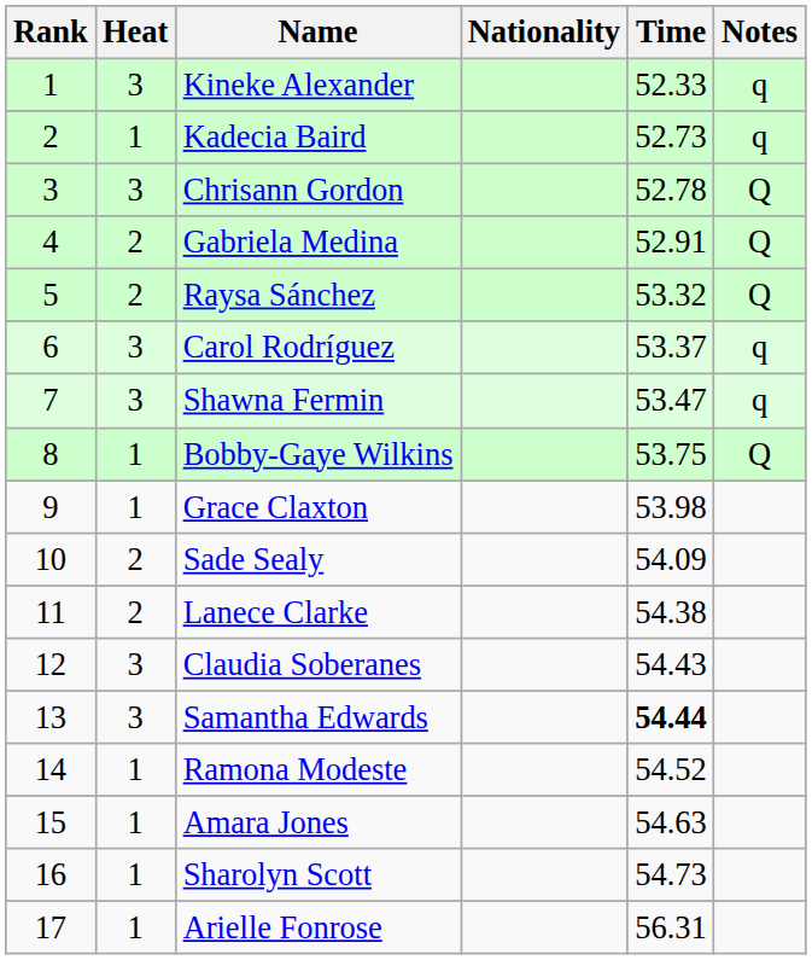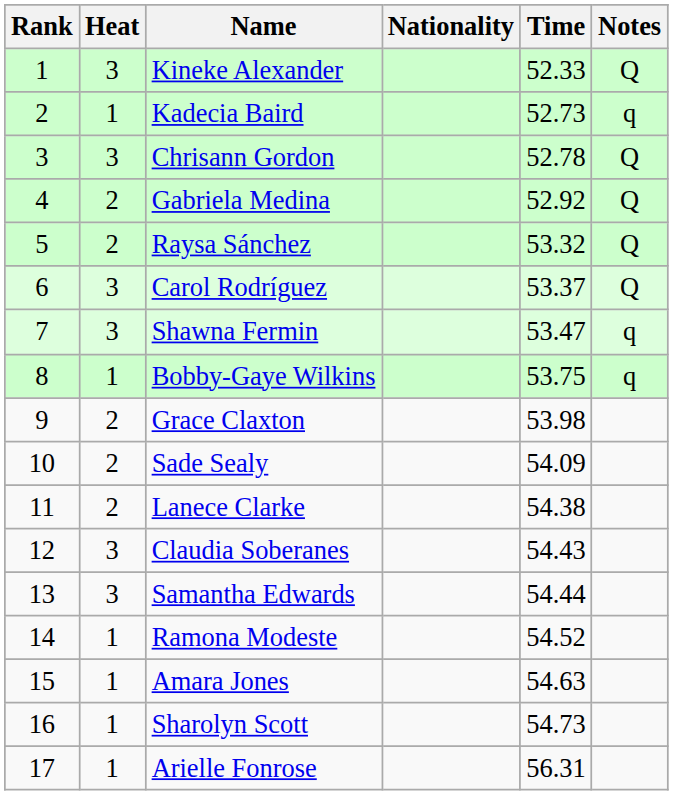 <table class="wikitable sortable" style="text-align:center; font-size:95%">
 <tr>
 <th>Rank</th>
 <th>Heat</th>
 <th>Name</th>
 <th>Nationality</th>
 <th>Time</th>
 <th>Notes</th>
 </tr>
 <tr bgcolor=ccffcc>
 <td>1</td>
 <td>3</td>
 <td align=left><a href='#'>Kineke Alexander</a></td>
 <td align=left></td>
 <td>52.33</td>
-<td>q</td>
+<td>Q</td>
 </tr>
 <tr bgcolor=ccffcc>
 <td>2</td>
 <td>1</td>
 <td align=left><a href='#'>Kadecia Baird</a></td>
 <td align=left></td>
 <td>52.73</td>
 <td>q</td>
 </tr>
 <tr bgcolor=ccffcc>
 <td>3</td>
 <td>3</td>
 <td align=left><a href='#'>Chrisann Gordon</a></td>
 <td align=left></td>
 <td>52.78</td>
 <td>Q</td>
 </tr>
 <tr bgcolor=ccffcc>
 <td>4</td>
 <td>2</td>
 <td align=left><a href='#'>Gabriela Medina</a></td>
 <td align=left></td>
-<td>52.91</td>
+<td>52.92</td>
 <td>Q</td>
 </tr>
 <tr bgcolor=ccffcc>
 <td>5</td>
 <td>2</td>
 <td align=left><a href='#'>Raysa Sánchez</a></td>
 <td align=left></td>
 <td>53.32</td>
 <td>Q</td>
 </tr>
 <tr bgcolor=ddffdd>
 <td>6</td>
 <td>3</td>
 <td align=left><a href='#'>Carol Rodríguez</a></td>
 <td align=left></td>
 <td>53.37</td>
-<td>q</td>
+<td>Q</td>
 </tr>
 <tr bgcolor=ddffdd>
 <td>7</td>
 <td>3</td>
 <td align=left><a href='#'>Shawna Fermin</a></td>
 <td align=left></td>
 <td>53.47</td>
 <td>q</td>
 </tr>
 <tr bgcolor=ccffcc>
 <td>8</td>
 <td>1</td>
 <td align=left><a href='#'>Bobby-Gaye Wilkins</a></td>
 <td align=left></td>
 <td>53.75</td>
-<td>Q</td>
+<td>q</td>
 </tr>
 <tr>
 <td>9</td>
-<td>1</td>
+<td>2</td>
 <td align=left><a href='#'>Grace Claxton</a></td>
 <td align=left></td>
 <td>53.98</td>
 <td></td>
 </tr>
 <tr>
 <td>10</td>
 <td>2</td>
 <td align=left><a href='#'>Sade Sealy</a></td>
 <td align=left></td>
 <td>54.09</td>
 <td></td>
 </tr>
 <tr>
 <td>11</td>
 <td>2</td>
 <td align=left><a href='#'>Lanece Clarke</a></td>
 <td align=left></td>
 <td>54.38</td>
 <td></td>
 </tr>
 <tr>
 <td>12</td>
 <td>3</td>
 <td align=left><a href='#'>Claudia Soberanes</a></td>
 <td align=left></td>
 <td>54.43</td>
 <td></td>
 </tr>
 <tr>
 <td>13</td>
 <td>3</td>
 <td align=left><a href='#'>Samantha Edwards</a></td>
 <td align=left></td>
-<td><strong>54.44</strong></td>
+<td>54.44</td>
 <td></td>
 </tr>
 <tr>
 <td>14</td>
 <td>1</td>
 <td align=left><a href='#'>Ramona Modeste</a></td>
 <td align=left></td>
 <td>54.52</td>
 <td></td>
 </tr>
 <tr>
 <td>15</td>
 <td>1</td>
 <td align=left><a href='#'>Amara Jones</a></td>
 <td align=left></td>
 <td>54.63</td>
 <td></td>
 </tr>
 <tr>
 <td>16</td>
 <td>1</td>
 <td align=left><a href='#'>Sharolyn Scott</a></td>
 <td align=left></td>
 <td>54.73</td>
 <td></td>
 </tr>
 <tr>
 <td>17</td>
 <td>1</td>
 <td align=left><a href='#'>Arielle Fonrose</a></td>
 <td align=left></td>
 <td>56.31</td>
 <td></td>
 </tr>
 </table>
